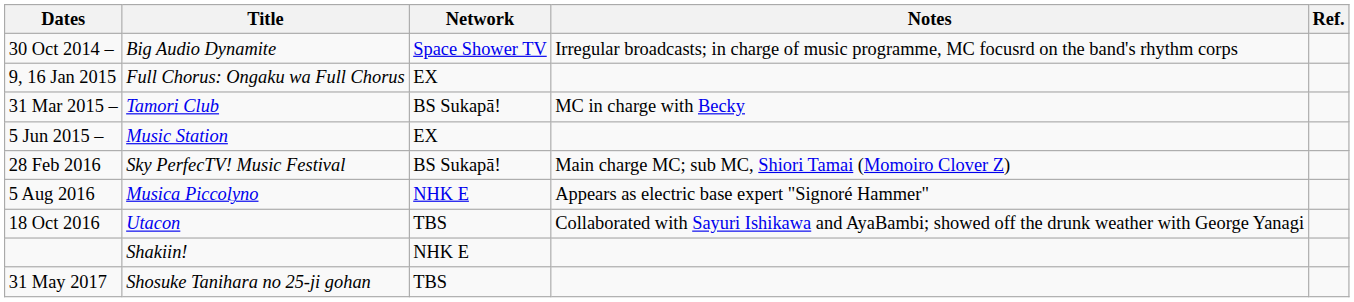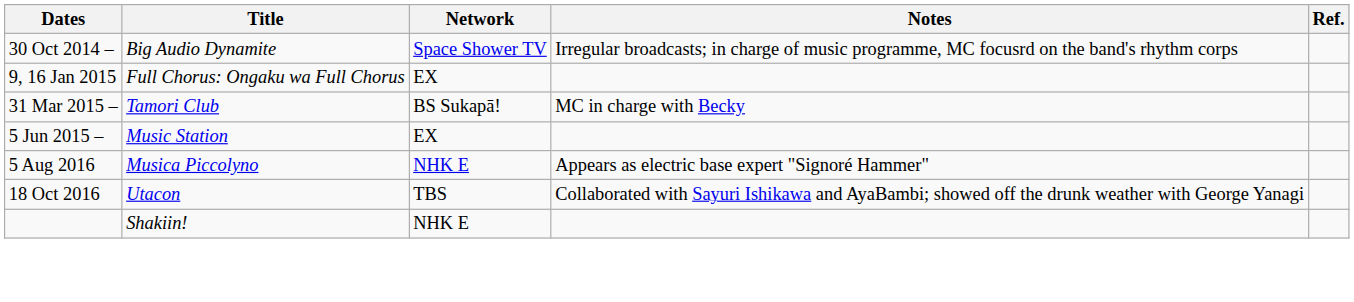 <table class="wikitable">
 <tr>
 <th>Dates</th>
 <th>Title</th>
 <th>Network</th>
 <th>Notes</th>
 <th>Ref.</th>
 </tr>
 <tr>
 <td>30 Oct 2014 –</td>
 <td><em>Big Audio Dynamite</em></td>
 <td><a href='#'>Space Shower TV</a></td>
 <td>Irregular broadcasts; in charge of music programme, MC focusrd on the band's rhythm corps</td>
 <td></td>
 </tr>
 <tr>
 <td>9, 16 Jan 2015</td>
 <td><em>Full Chorus: Ongaku wa Full Chorus</em></td>
 <td>EX</td>
 <td></td>
 <td></td>
 </tr>
 <tr>
 <td>31 Mar 2015 –</td>
 <td><em><a href='#'>Tamori Club</a></em></td>
 <td>BS Sukapā!</td>
 <td>MC in charge with <a href='#'>Becky</a></td>
 <td></td>
 </tr>
 <tr>
 <td>5 Jun 2015 –</td>
 <td><em><a href='#'>Music Station</a></em></td>
 <td>EX</td>
 <td></td>
 <td></td>
 </tr>
 <tr>
-<td>28 Feb 2016</td>
-<td><em>Sky PerfecTV! Music Festival</em></td>
-<td>BS Sukapā!</td>
-<td>Main charge MC; sub MC, <a href='#'>Shiori Tamai</a> (<a href='#'>Momoiro Clover Z</a>)</td>
-<td></td>
-</tr>
-<tr>
 <td>5 Aug 2016</td>
 <td><em><a href='#'>Musica Piccolyno</a></em></td>
 <td><a href='#'>NHK E</a></td>
 <td>Appears as electric base expert "Signoré Hammer"</td>
 <td></td>
 </tr>
 <tr>
 <td>18 Oct 2016</td>
 <td><em><a href='#'>Utacon</a></em></td>
 <td>TBS</td>
 <td>Collaborated with <a href='#'>Sayuri Ishikawa</a> and AyaBambi; showed off the drunk weather with George Yanagi</td>
 <td></td>
 </tr>
 <tr>
 <td></td>
 <td><em>Shakiin!</em></td>
 <td>NHK E</td>
 <td></td>
 <td></td>
 </tr>
-<tr>
-<td>31 May 2017</td>
-<td><em>Shosuke Tanihara no 25-ji gohan</em></td>
-<td>TBS</td>
-<td></td>
-<td></td>
-</tr>
 </table>
